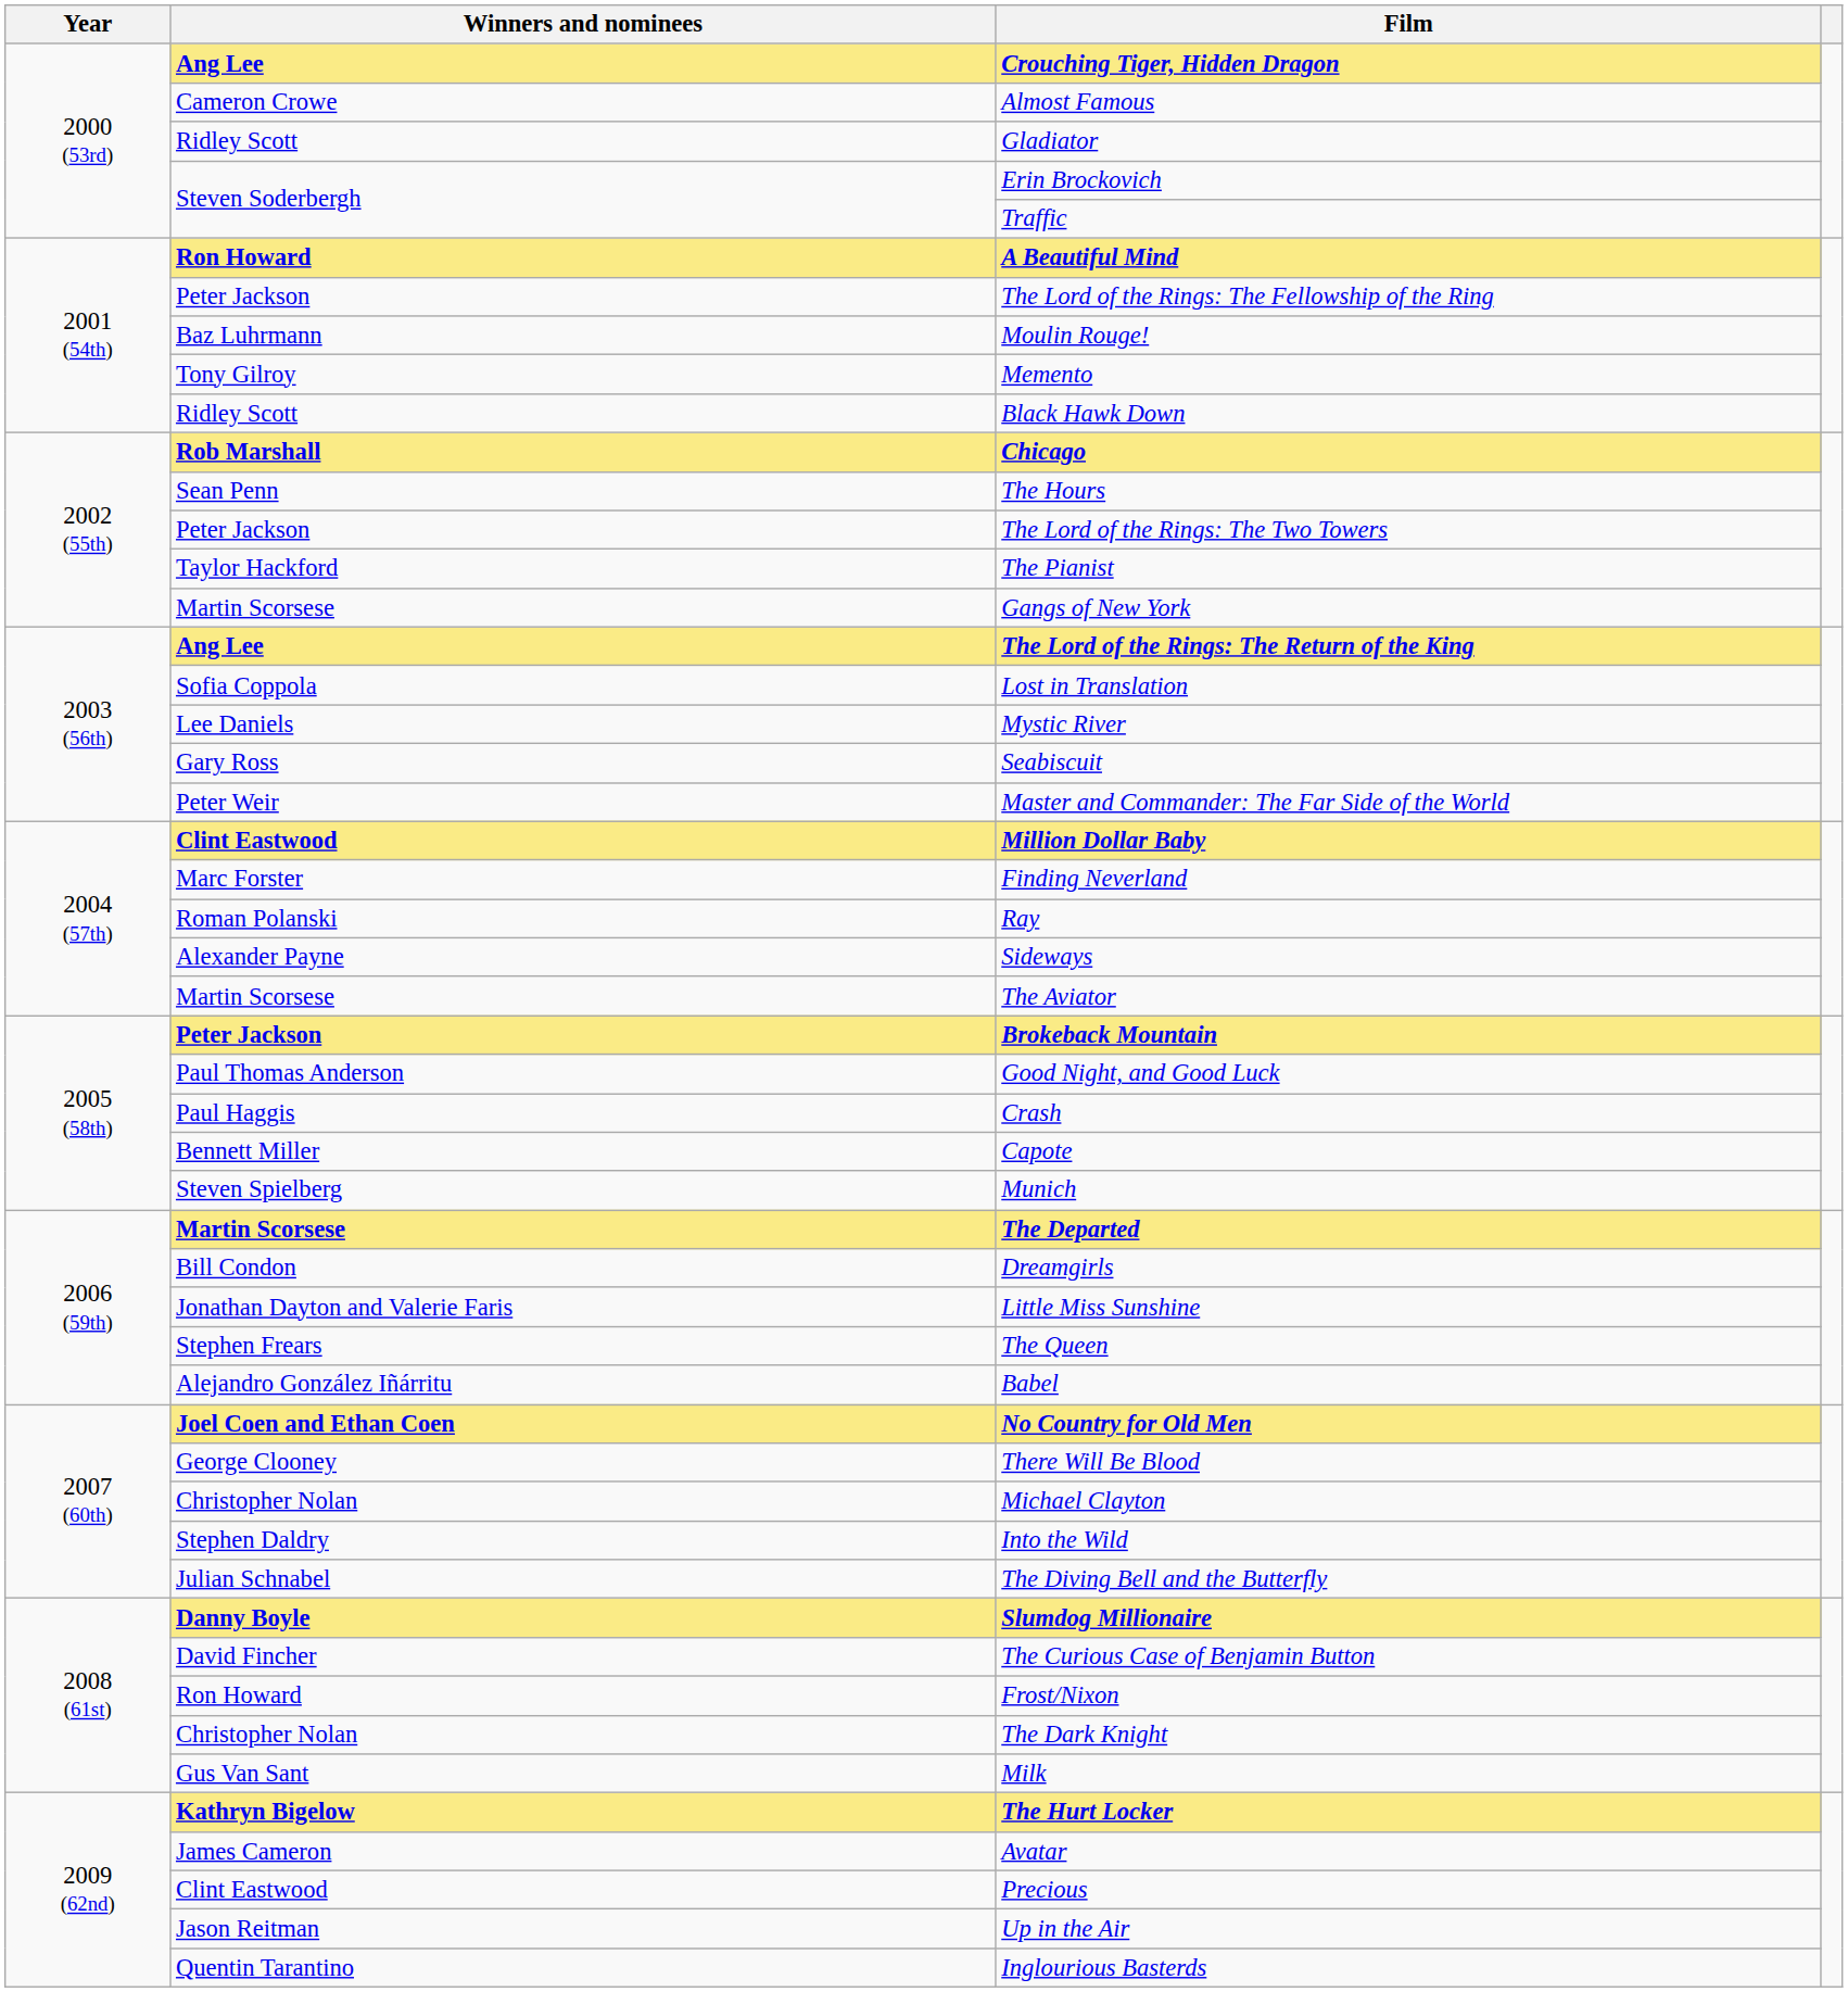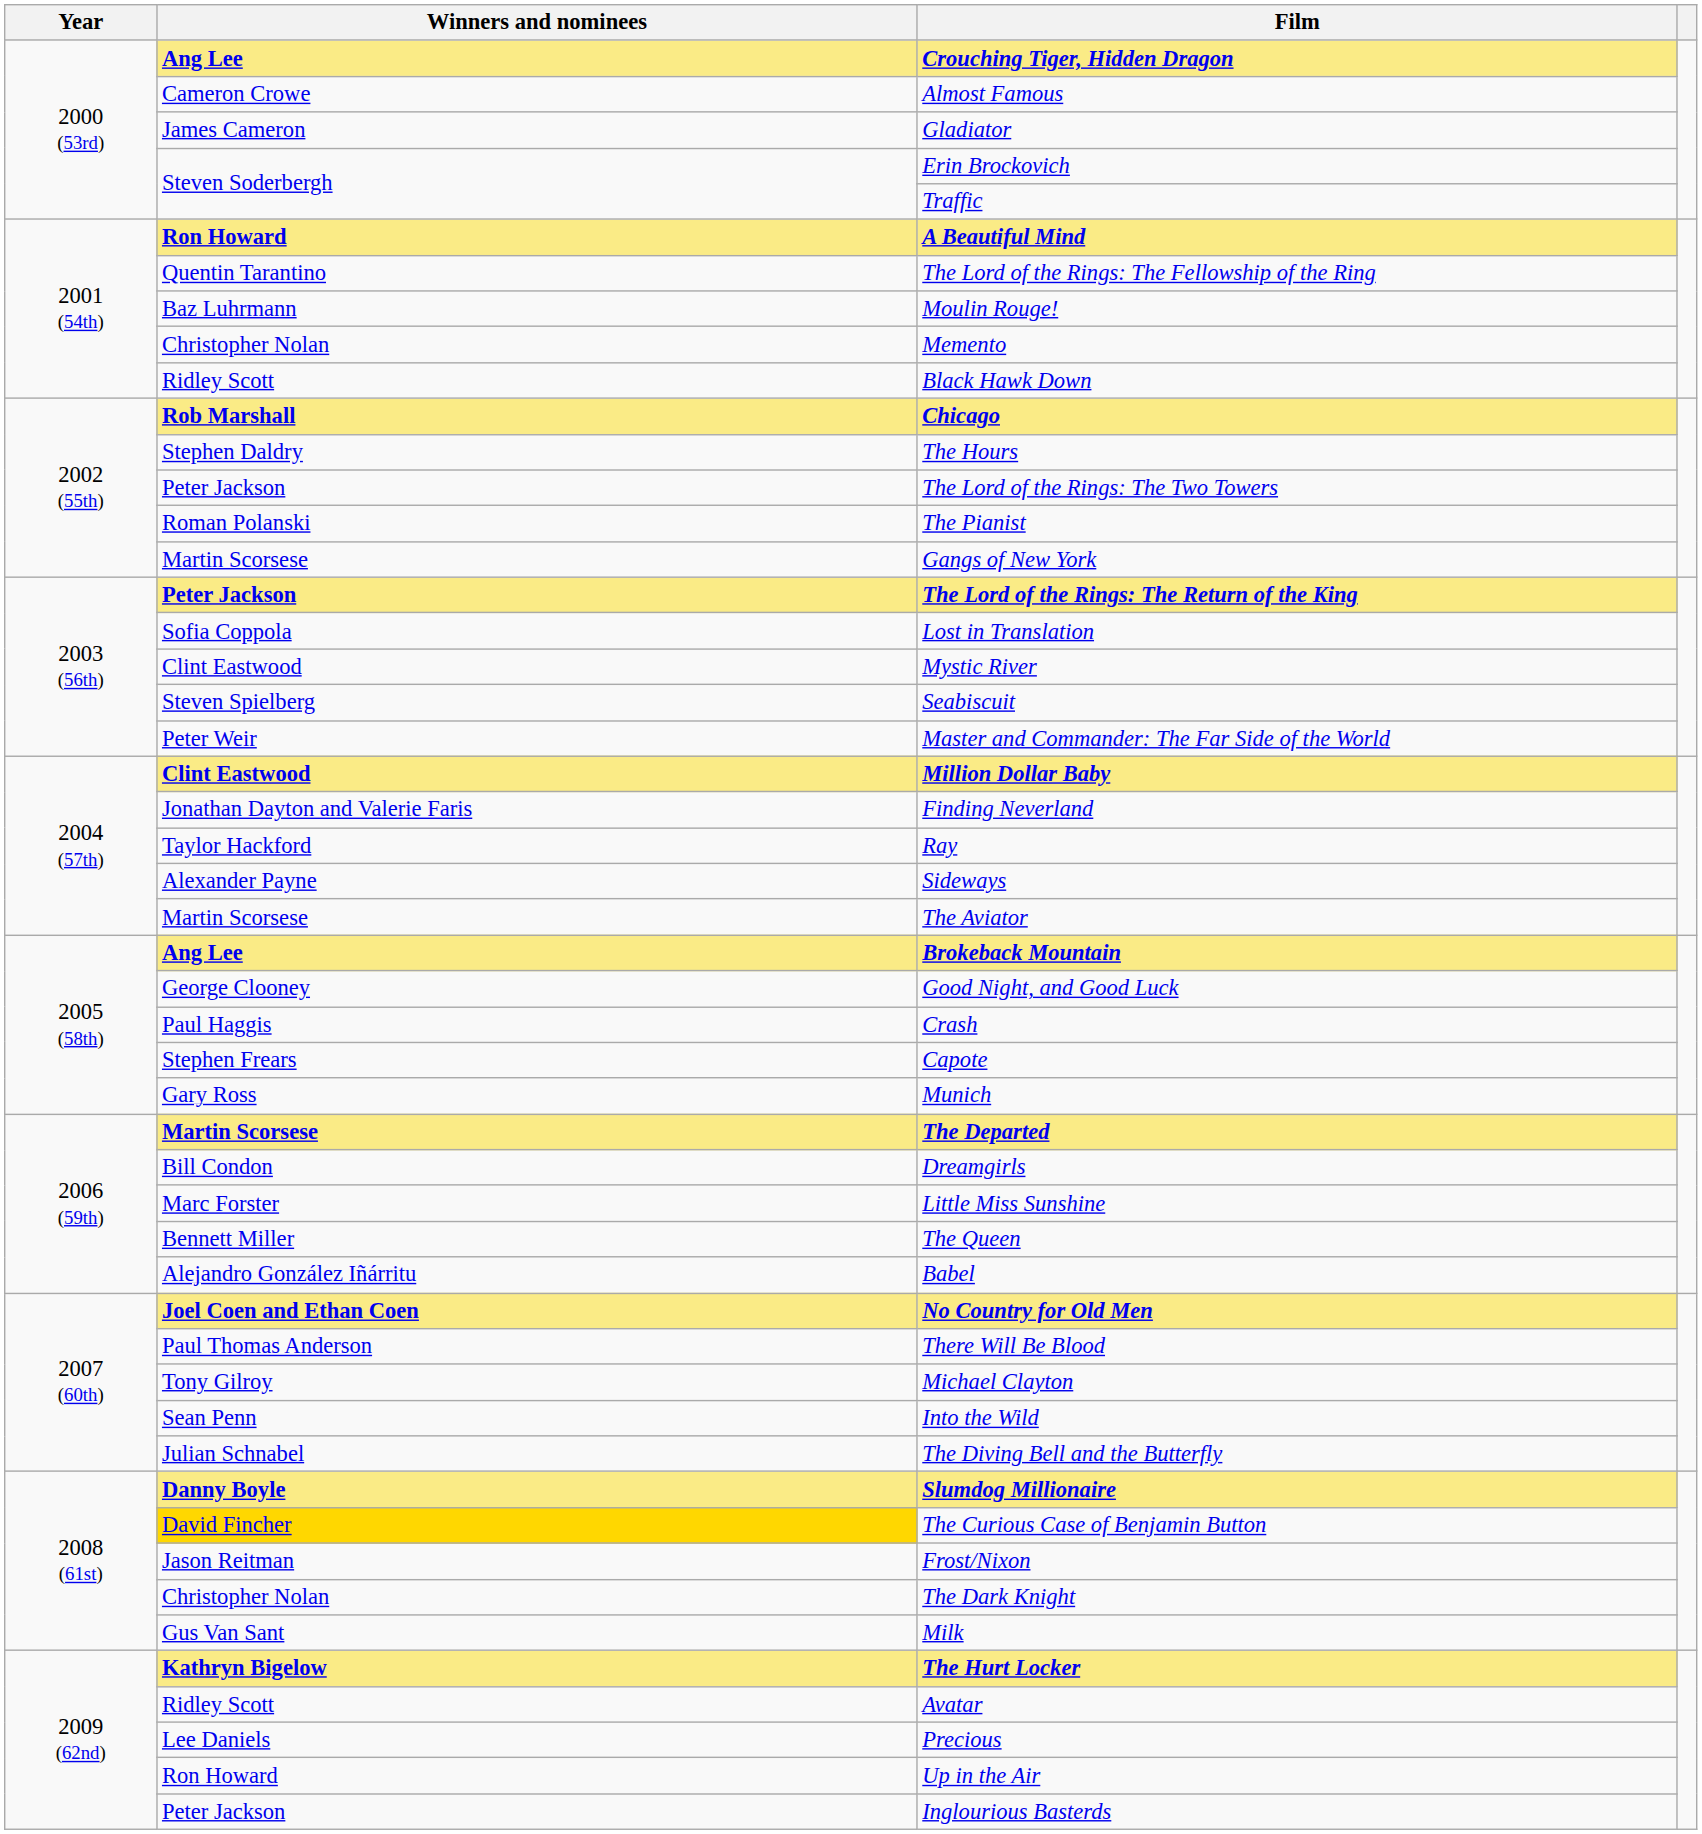 <table class="wikitable" width="95%" cellpadding="5">
 <tr>
 <th width="8%">Year</th>
 <th width="40%">Winners and nominees</th>
 <th width="40%">Film</th>
 <th width="1%"></th>
 </tr>
 <tr>
 <td rowspan="5" style="text-align:center;">2000<br><small>(<a href='#'>53rd</a>)</small></td>
 <td style="background:#FAEB86;"><strong><a href='#'>Ang Lee</a></strong></td>
 <td style="background:#FAEB86;"><strong><em><a href='#'>Crouching Tiger, Hidden Dragon</a></em></strong></td>
 <td rowspan="5" style="text-align:center;"></td>
 </tr>
 <tr>
 <td><a href='#'>Cameron Crowe</a></td>
 <td><em><a href='#'>Almost Famous</a></em></td>
 </tr>
 <tr>
-<td><a href='#'>Ridley Scott</a></td>
+<td><a href='#'>James Cameron</a></td>
 <td><em><a href='#'>Gladiator</a></em></td>
 </tr>
 <tr>
 <td rowspan="2"><a href='#'>Steven Soderbergh</a></td>
 <td><em><a href='#'>Erin Brockovich</a></em></td>
 </tr>
 <tr>
 <td><em><a href='#'>Traffic</a></em></td>
 </tr>
 <tr>
 <td rowspan="5" style="text-align:center;">2001<br><small>(<a href='#'>54th</a>)</small></td>
 <td style="background:#FAEB86;"><strong><a href='#'>Ron Howard</a></strong></td>
 <td style="background:#FAEB86;"><strong><em><a href='#'>A Beautiful Mind</a></em></strong></td>
 <td rowspan="5" style="text-align:center;"></td>
 </tr>
 <tr>
-<td><a href='#'>Peter Jackson</a></td>
+<td><a href='#'>Quentin Tarantino</a></td>
 <td><em><a href='#'>The Lord of the Rings: The Fellowship of the Ring</a></em></td>
 </tr>
 <tr>
 <td><a href='#'>Baz Luhrmann</a></td>
 <td><em><a href='#'>Moulin Rouge!</a></em></td>
 </tr>
 <tr>
-<td><a href='#'>Tony Gilroy</a></td>
+<td><a href='#'>Christopher Nolan</a></td>
 <td><em><a href='#'>Memento</a></em></td>
 </tr>
 <tr>
 <td><a href='#'>Ridley Scott</a></td>
 <td><em><a href='#'>Black Hawk Down</a></em></td>
 </tr>
 <tr>
 <td rowspan="5" style="text-align:center;">2002<br><small>(<a href='#'>55th</a>)</small></td>
 <td style="background:#FAEB86;"><strong><a href='#'>Rob Marshall</a></strong></td>
 <td style="background:#FAEB86;"><strong><em><a href='#'>Chicago</a></em></strong></td>
 <td rowspan="5" style="text-align:center;"></td>
 </tr>
 <tr>
-<td><a href='#'>Sean Penn</a></td>
+<td><a href='#'>Stephen Daldry</a></td>
 <td><em><a href='#'>The Hours</a></em></td>
 </tr>
 <tr>
 <td><a href='#'>Peter Jackson</a></td>
 <td><em><a href='#'>The Lord of the Rings: The Two Towers</a></em></td>
 </tr>
 <tr>
-<td><a href='#'>Taylor Hackford</a></td>
+<td><a href='#'>Roman Polanski</a></td>
 <td><em><a href='#'>The Pianist</a></em></td>
 </tr>
 <tr>
 <td><a href='#'>Martin Scorsese</a></td>
 <td><em><a href='#'>Gangs of New York</a></em></td>
 </tr>
 <tr>
 <td rowspan="5" style="text-align:center;">2003<br><small>(<a href='#'>56th</a>)</small></td>
-<td style="background:#FAEB86;"><strong><a href='#'>Ang Lee</a></strong></td>
+<td style="background:#FAEB86;"><strong><a href='#'>Peter Jackson</a></strong></td>
 <td style="background:#FAEB86;"><strong><em><a href='#'>The Lord of the Rings: The Return of the King</a></em></strong></td>
 <td rowspan="5" style="text-align:center;"></td>
 </tr>
 <tr>
 <td><a href='#'>Sofia Coppola</a></td>
 <td><em><a href='#'>Lost in Translation</a></em></td>
 </tr>
 <tr>
-<td><a href='#'>Lee Daniels</a></td>
+<td><a href='#'>Clint Eastwood</a></td>
 <td><em><a href='#'>Mystic River</a></em></td>
 </tr>
 <tr>
-<td><a href='#'>Gary Ross</a></td>
+<td><a href='#'>Steven Spielberg</a></td>
 <td><em><a href='#'>Seabiscuit</a></em></td>
 </tr>
 <tr>
 <td><a href='#'>Peter Weir</a></td>
 <td><em><a href='#'>Master and Commander: The Far Side of the World</a></em></td>
 </tr>
 <tr>
 <td rowspan="5" style="text-align:center;">2004<br><small>(<a href='#'>57th</a>)</small></td>
 <td style="background:#FAEB86;"><strong><a href='#'>Clint Eastwood</a></strong></td>
 <td style="background:#FAEB86;"><strong><em><a href='#'>Million Dollar Baby</a></em></strong></td>
 <td rowspan="5" style="text-align:center;"></td>
 </tr>
 <tr>
-<td><a href='#'>Marc Forster</a></td>
+<td><a href='#'>Jonathan Dayton and Valerie Faris</a></td>
 <td><em><a href='#'>Finding Neverland</a></em></td>
 </tr>
 <tr>
-<td><a href='#'>Roman Polanski</a></td>
+<td><a href='#'>Taylor Hackford</a></td>
 <td><em><a href='#'>Ray</a></em></td>
 </tr>
 <tr>
 <td><a href='#'>Alexander Payne</a></td>
 <td><em><a href='#'>Sideways</a></em></td>
 </tr>
 <tr>
 <td><a href='#'>Martin Scorsese</a></td>
 <td><em><a href='#'>The Aviator</a></em></td>
 </tr>
 <tr>
 <td rowspan="5" style="text-align:center;">2005<br><small>(<a href='#'>58th</a>)</small></td>
-<td style="background:#FAEB86;"><strong><a href='#'>Peter Jackson</a></strong></td>
+<td style="background:#FAEB86;"><strong><a href='#'>Ang Lee</a></strong></td>
 <td style="background:#FAEB86;"><strong><em><a href='#'>Brokeback Mountain</a></em></strong></td>
 <td rowspan="5" style="text-align:center;"></td>
 </tr>
 <tr>
-<td><a href='#'>Paul Thomas Anderson</a></td>
+<td><a href='#'>George Clooney</a></td>
 <td><em><a href='#'>Good Night, and Good Luck</a></em></td>
 </tr>
 <tr>
 <td><a href='#'>Paul Haggis</a></td>
 <td><em><a href='#'>Crash</a></em></td>
 </tr>
 <tr>
-<td><a href='#'>Bennett Miller</a></td>
+<td><a href='#'>Stephen Frears</a></td>
 <td><em><a href='#'>Capote</a></em></td>
 </tr>
 <tr>
-<td><a href='#'>Steven Spielberg</a></td>
+<td><a href='#'>Gary Ross</a></td>
 <td><em><a href='#'>Munich</a></em></td>
 </tr>
 <tr>
 <td rowspan="5" style="text-align:center;">2006<br><small>(<a href='#'>59th</a>)</small></td>
 <td style="background:#FAEB86;"><strong><a href='#'>Martin Scorsese</a></strong></td>
 <td style="background:#FAEB86;"><strong><em><a href='#'>The Departed</a></em></strong></td>
 <td rowspan="5" style="text-align:center;"></td>
 </tr>
 <tr>
 <td><a href='#'>Bill Condon</a></td>
 <td><em><a href='#'>Dreamgirls</a></em></td>
 </tr>
 <tr>
-<td><a href='#'>Jonathan Dayton and Valerie Faris</a></td>
+<td><a href='#'>Marc Forster</a></td>
 <td><em><a href='#'>Little Miss Sunshine</a></em></td>
 </tr>
 <tr>
-<td><a href='#'>Stephen Frears</a></td>
+<td><a href='#'>Bennett Miller</a></td>
 <td><em><a href='#'>The Queen</a></em></td>
 </tr>
 <tr>
 <td><a href='#'>Alejandro González Iñárritu</a></td>
 <td><em><a href='#'>Babel</a></em></td>
 </tr>
 <tr>
 <td rowspan="5" style="text-align:center;">2007<br><small>(<a href='#'>60th</a>)</small></td>
 <td style="background:#FAEB86;"><strong><a href='#'>Joel Coen and Ethan Coen</a></strong></td>
 <td style="background:#FAEB86;"><strong><em><a href='#'>No Country for Old Men</a></em></strong></td>
 <td rowspan="5" style="text-align:center;"></td>
 </tr>
 <tr>
-<td><a href='#'>George Clooney</a></td>
+<td><a href='#'>Paul Thomas Anderson</a></td>
 <td><em><a href='#'>There Will Be Blood</a></em></td>
 </tr>
 <tr>
-<td><a href='#'>Christopher Nolan</a></td>
+<td><a href='#'>Tony Gilroy</a></td>
 <td><em><a href='#'>Michael Clayton</a></em></td>
 </tr>
 <tr>
-<td><a href='#'>Stephen Daldry</a></td>
+<td><a href='#'>Sean Penn</a></td>
 <td><em><a href='#'>Into the Wild</a></em></td>
 </tr>
 <tr>
 <td><a href='#'>Julian Schnabel</a></td>
 <td><em><a href='#'>The Diving Bell and the Butterfly</a></em></td>
 </tr>
 <tr>
 <td rowspan="5" style="text-align:center;">2008<br><small>(<a href='#'>61st</a>)</small></td>
 <td style="background:#FAEB86;"><strong><a href='#'>Danny Boyle</a></strong></td>
 <td style="background:#FAEB86;"><strong><em><a href='#'>Slumdog Millionaire</a></em></strong></td>
 <td rowspan="5" style="text-align:center;"></td>
 </tr>
 <tr>
-<td><a href='#'>David Fincher</a></td>
+<td style="background: gold;"><a href='#'>David Fincher</a></td>
 <td><em><a href='#'>The Curious Case of Benjamin Button</a></em></td>
 </tr>
 <tr>
-<td><a href='#'>Ron Howard</a></td>
+<td><a href='#'>Jason Reitman</a></td>
 <td><em><a href='#'>Frost/Nixon</a></em></td>
 </tr>
 <tr>
 <td><a href='#'>Christopher Nolan</a></td>
 <td><em><a href='#'>The Dark Knight</a></em></td>
 </tr>
 <tr>
 <td><a href='#'>Gus Van Sant</a></td>
 <td><em><a href='#'>Milk</a></em></td>
 </tr>
 <tr>
 <td rowspan="5" style="text-align:center;">2009<br><small>(<a href='#'>62nd</a>)</small></td>
 <td style="background:#FAEB86;"><strong><a href='#'>Kathryn Bigelow</a></strong></td>
 <td style="background:#FAEB86;"><strong><em><a href='#'>The Hurt Locker</a></em></strong></td>
 <td rowspan="5" style="text-align:center;"></td>
 </tr>
 <tr>
-<td><a href='#'>James Cameron</a></td>
+<td><a href='#'>Ridley Scott</a></td>
 <td><em><a href='#'>Avatar</a></em></td>
 </tr>
 <tr>
-<td><a href='#'>Clint Eastwood</a></td>
+<td><a href='#'>Lee Daniels</a></td>
 <td><em><a href='#'>Precious</a></em></td>
 </tr>
 <tr>
-<td><a href='#'>Jason Reitman</a></td>
+<td><a href='#'>Ron Howard</a></td>
 <td><em><a href='#'>Up in the Air</a></em></td>
 </tr>
 <tr>
-<td><a href='#'>Quentin Tarantino</a></td>
+<td><a href='#'>Peter Jackson</a></td>
 <td><em><a href='#'>Inglourious Basterds</a></em></td>
 </tr>
 </table>
